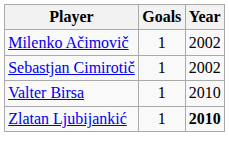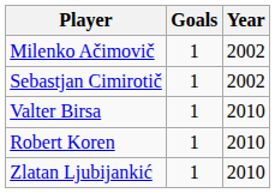 <table class="wikitable" style="text-align: left;">
 <tr>
 <th>Player</th>
 <th>Goals</th>
 <th>Year</th>
 </tr>
 <tr>
 <td><a href='#'>Milenko Ačimovič</a></td>
 <td align=center>1</td>
 <td>2002</td>
 </tr>
 <tr>
 <td><a href='#'>Sebastjan Cimirotič</a></td>
 <td align=center>1</td>
 <td>2002</td>
 </tr>
 <tr>
 <td><a href='#'>Valter Birsa</a></td>
 <td align=center>1</td>
 <td>2010</td>
 </tr>
 <tr>
+<td><a href='#'>Robert Koren</a></td>
+<td align=center>1</td>
+<td>2010</td>
+</tr>
+<tr>
 <td><a href='#'>Zlatan Ljubijankić</a></td>
 <td align=center>1</td>
-<td><strong>2010</strong></td>
+<td>2010</td>
 </tr>
 </table>
